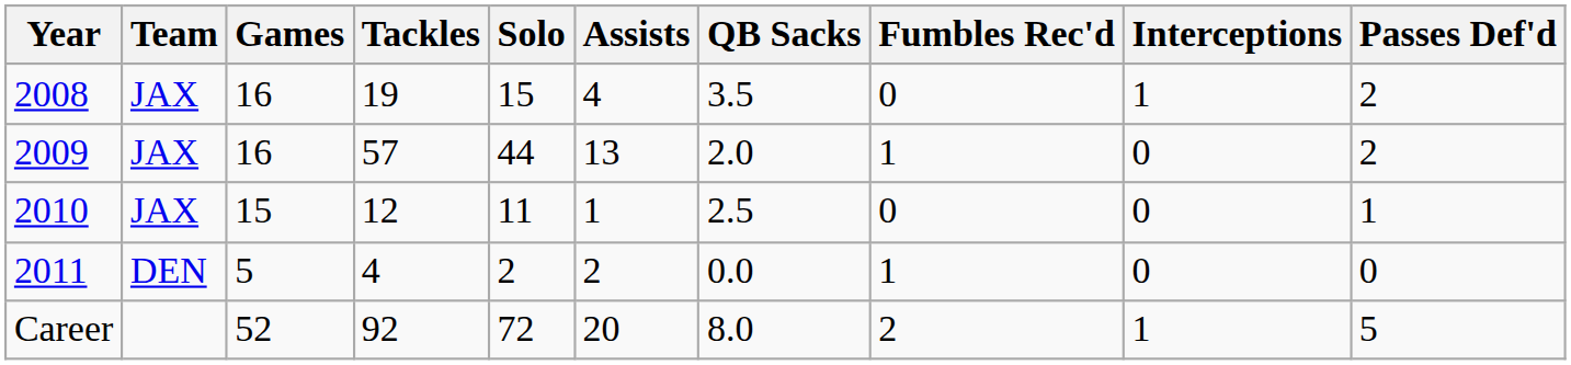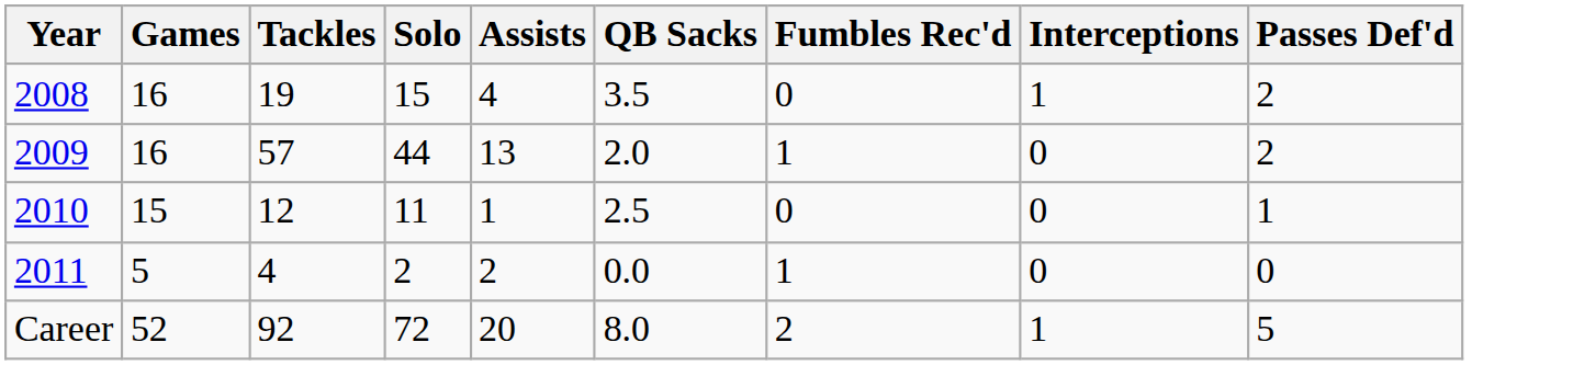 <table class="wikitable">
 <tr>
 <th>Year</th>
-<th>Team</th>
 <th>Games</th>
 <th>Tackles</th>
 <th>Solo</th>
 <th>Assists</th>
 <th>QB Sacks</th>
 <th>Fumbles Rec'd</th>
 <th>Interceptions</th>
 <th>Passes Def'd</th>
 </tr>
 <tr>
 <td><a href='#'>2008</a></td>
-<td><a href='#'>JAX</a></td>
 <td>16</td>
 <td>19</td>
 <td>15</td>
 <td>4</td>
 <td>3.5</td>
 <td>0</td>
 <td>1</td>
 <td>2</td>
 </tr>
 <tr>
 <td><a href='#'>2009</a></td>
-<td><a href='#'>JAX</a></td>
 <td>16</td>
 <td>57</td>
 <td>44</td>
 <td>13</td>
 <td>2.0</td>
 <td>1</td>
 <td>0</td>
 <td>2</td>
 </tr>
 <tr>
 <td><a href='#'>2010</a></td>
-<td><a href='#'>JAX</a></td>
 <td>15</td>
 <td>12</td>
 <td>11</td>
 <td>1</td>
 <td>2.5</td>
 <td>0</td>
 <td>0</td>
 <td>1</td>
 </tr>
 <tr>
 <td><a href='#'>2011</a></td>
-<td><a href='#'>DEN</a></td>
 <td>5</td>
 <td>4</td>
 <td>2</td>
 <td>2</td>
 <td>0.0</td>
 <td>1</td>
 <td>0</td>
 <td>0</td>
 </tr>
 <tr>
 <td>Career</td>
-<td></td>
 <td>52</td>
 <td>92</td>
 <td>72</td>
 <td>20</td>
 <td>8.0</td>
 <td>2</td>
 <td>1</td>
 <td>5</td>
 </tr>
 </table>
